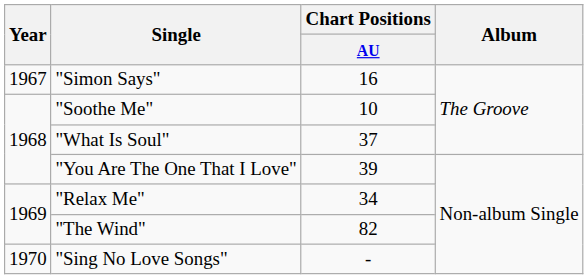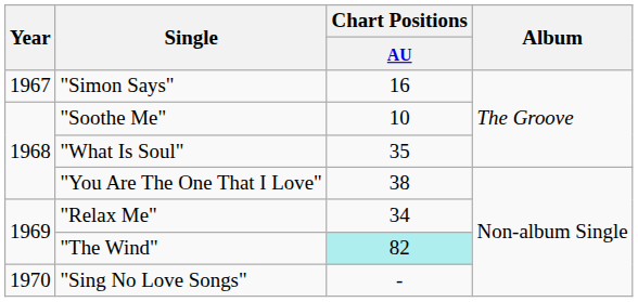 <table class="wikitable">
 <tr>
 <th rowspan="2">Year</th>
 <th rowspan="2">Single</th>
 <th colspan="1">Chart Positions</th>
 <th rowspan="2">Album</th>
 </tr>
 <tr>
 <th><small><a href='#'>AU</a></small></th>
 </tr>
 <tr>
 <td rowspan="1">1967</td>
 <td>"Simon Says"</td>
 <td align="center">16</td>
 <td rowspan="3"><em>The Groove</em></td>
 </tr>
 <tr>
 <td rowspan="3">1968</td>
 <td>"Soothe Me"</td>
 <td align="center">10</td>
 </tr>
 <tr>
 <td>"What Is Soul"</td>
-<td align="center">37</td>
+<td align="center">35</td>
 </tr>
 <tr>
 <td>"You Are The One That I Love"</td>
-<td align="center">39</td>
+<td align="center">38</td>
 <td rowspan="4">Non-album Single</td>
 </tr>
 <tr>
 <td rowspan="2">1969</td>
 <td>"Relax Me"</td>
 <td align="center">34</td>
 </tr>
 <tr>
 <td>"The Wind"</td>
-<td align="center">82</td>
+<td align="center" style="background: paleturquoise;">82</td>
 </tr>
 <tr>
 <td rowspan="1">1970</td>
 <td>"Sing No Love Songs"</td>
 <td align="center">-</td>
 </tr>
 </table>
